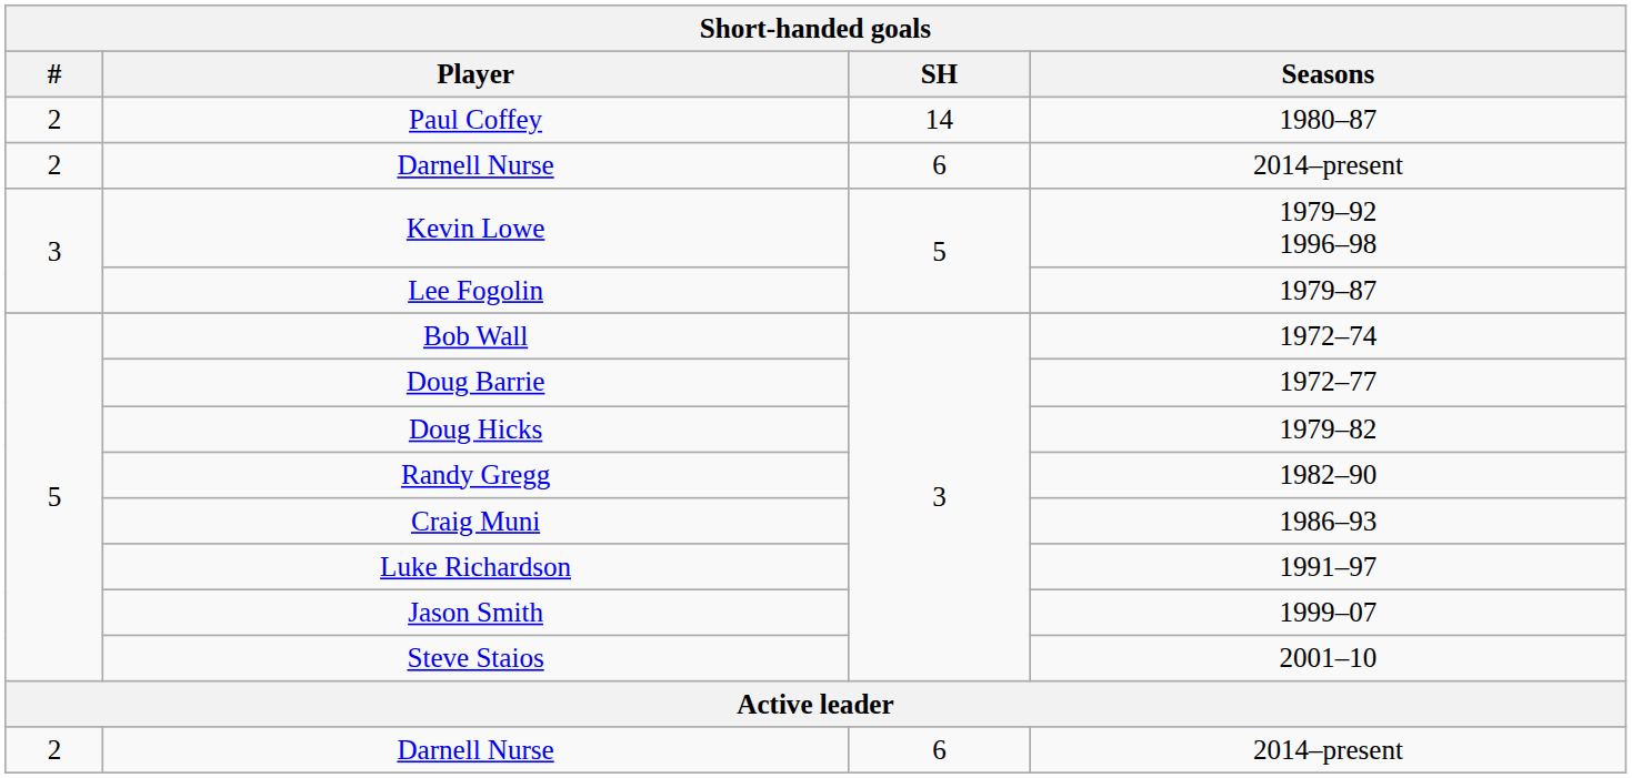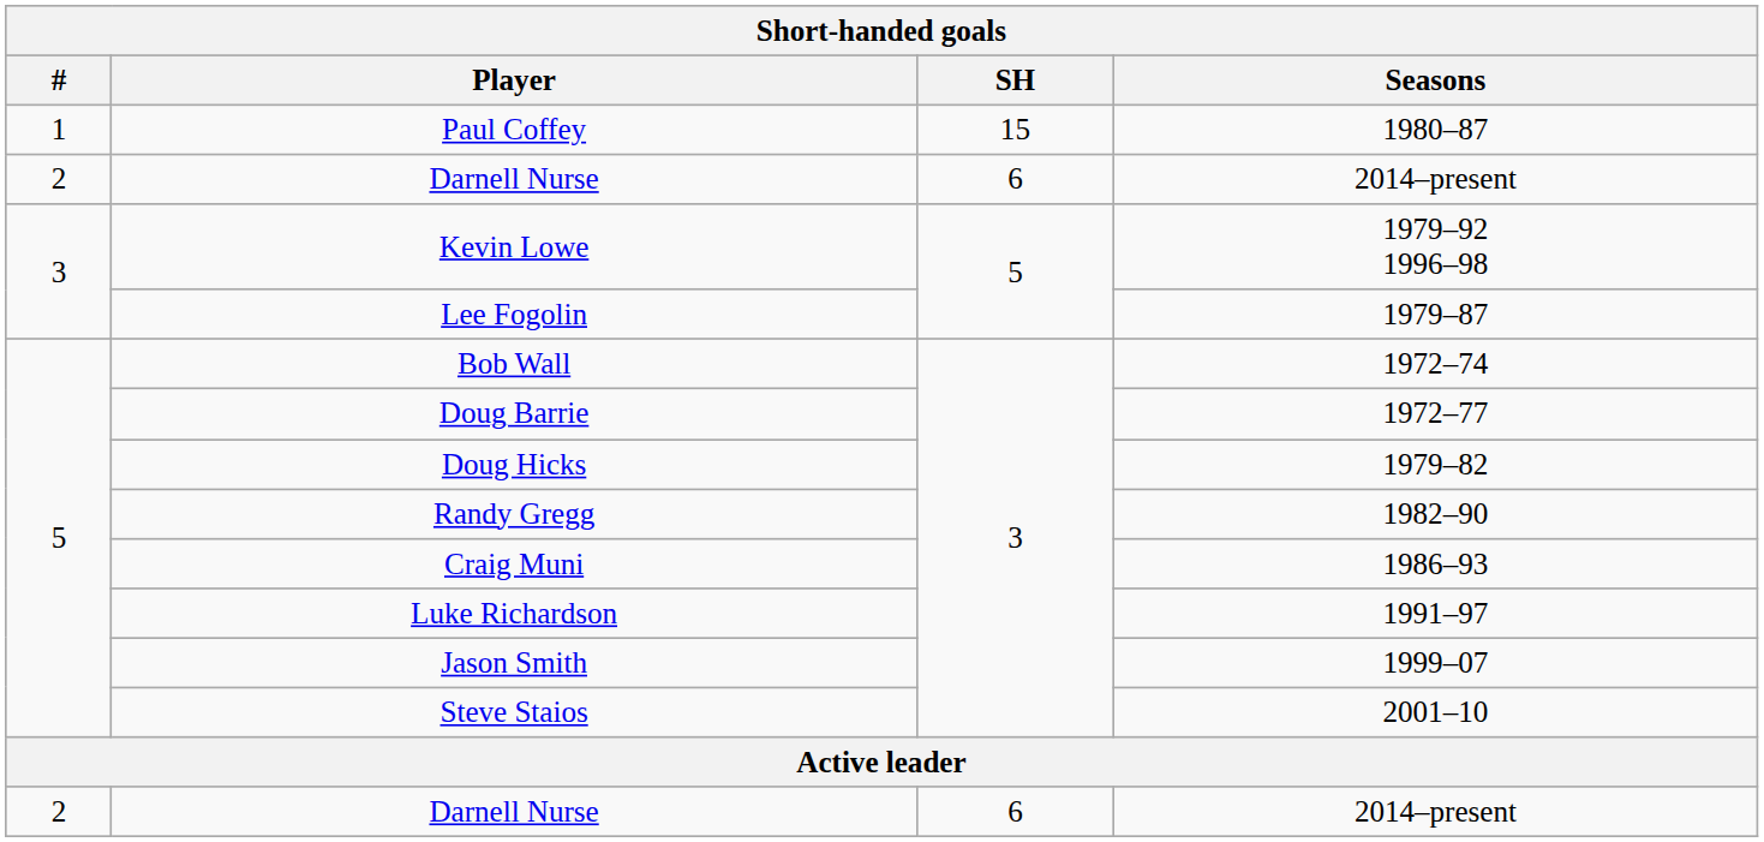 <table class="wikitable" style="text-align: center; font-size: 95%" width="70%">
 <tr>
 <th colspan="4">Short-handed goals</th>
 </tr>
 <tr>
 <th>#</th>
 <th>Player</th>
 <th>SH</th>
 <th>Seasons</th>
 </tr>
 <tr>
-<td>2</td>
+<td>1</td>
 <td><a href='#'>Paul Coffey</a></td>
-<td>14</td>
+<td>15</td>
 <td>1980–87</td>
 </tr>
 <tr>
 <td>2</td>
 <td><a href='#'>Darnell Nurse</a></td>
 <td>6</td>
 <td>2014–present</td>
 </tr>
 <tr>
 <td rowspan="2">3</td>
 <td><a href='#'>Kevin Lowe</a></td>
 <td rowspan="2">5</td>
 <td>1979–92<br>1996–98</td>
 </tr>
 <tr>
 <td><a href='#'>Lee Fogolin</a></td>
 <td>1979–87</td>
 </tr>
 <tr>
 <td rowspan="8">5</td>
 <td><a href='#'>Bob Wall</a></td>
 <td rowspan="8">3</td>
 <td>1972–74</td>
 </tr>
 <tr>
 <td><a href='#'>Doug Barrie</a></td>
 <td>1972–77</td>
 </tr>
 <tr>
 <td><a href='#'>Doug Hicks</a></td>
 <td>1979–82</td>
 </tr>
 <tr>
 <td><a href='#'>Randy Gregg</a></td>
 <td>1982–90</td>
 </tr>
 <tr>
 <td><a href='#'>Craig Muni</a></td>
 <td>1986–93</td>
 </tr>
 <tr>
 <td><a href='#'>Luke Richardson</a></td>
 <td>1991–97</td>
 </tr>
 <tr>
 <td><a href='#'>Jason Smith</a></td>
 <td>1999–07</td>
 </tr>
 <tr>
 <td><a href='#'>Steve Staios</a></td>
 <td>2001–10</td>
 </tr>
 <tr>
 <th colspan="4">Active leader</th>
 </tr>
 <tr>
 <td>2</td>
 <td><a href='#'>Darnell Nurse</a></td>
 <td>6</td>
 <td>2014–present</td>
 </tr>
 </table>
